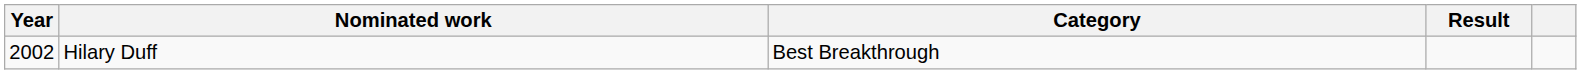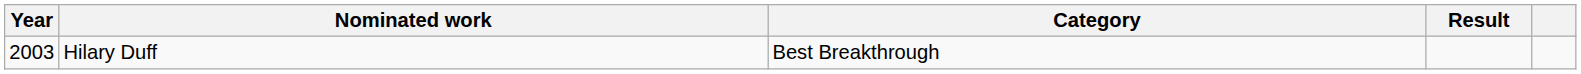 <table class="wikitable sortable">
 <tr>
 <th scope="col" style="width:1em;">Year</th>
 <th scope="col" style="width:39em;">Nominated work</th>
 <th scope="col" style="width:36em;">Category</th>
 <th scope="col" style="width:5em;">Result</th>
 <th scope="col" style="width:2em;" class="unsortable"></th>
 </tr>
 <tr>
-<td>2002</td>
+<td>2003</td>
 <td>Hilary Duff</td>
 <td VH1 Big In 2003 Awards>Best Breakthrough</td>
 <td></td>
 <td style="text-align:center;"></td>
 </tr>
 </table>
